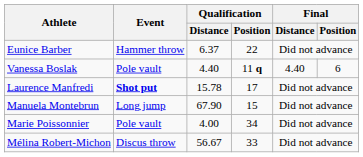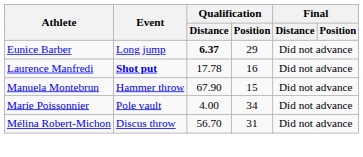 <table class=wikitable style="font-size:90%">
 <tr>
 <th rowspan="2">Athlete</th>
 <th rowspan="2">Event</th>
 <th colspan="2">Qualification</th>
 <th colspan="2">Final</th>
 </tr>
 <tr style="font-size:95%">
 <th>Distance</th>
 <th>Position</th>
 <th>Distance</th>
 <th>Position</th>
 </tr>
 <tr align=center>
 <td align=left><a href='#'>Eunice Barber</a></td>
-<td align=left><a href='#'>Hammer throw</a></td>
-<td>6.37</td>
-<td>22</td>
+<td align=left><a href='#'>Long jump</a></td>
+<td><strong>6.37</strong></td>
+<td>29</td>
 <td colspan=2>Did not advance</td>
-</tr>
-<tr align=center>
-<td align=left><a href='#'>Vanessa Boslak</a></td>
-<td align=left><a href='#'>Pole vault</a></td>
-<td>4.40</td>
-<td>11 <strong>q</strong></td>
-<td>4.40</td>
-<td>6</td>
 </tr>
 <tr align=center>
 <td align=left><a href='#'>Laurence Manfredi</a></td>
 <td align=left><strong><a href='#'>Shot put</a></strong></td>
-<td>15.78</td>
-<td>17</td>
+<td>17.78</td>
+<td>16</td>
 <td colspan=2>Did not advance</td>
 </tr>
 <tr align=center>
 <td align=left><a href='#'>Manuela Montebrun</a></td>
-<td align=left><a href='#'>Long jump</a></td>
+<td align=left><a href='#'>Hammer throw</a></td>
 <td>67.90</td>
 <td>15</td>
 <td colspan=2>Did not advance</td>
 </tr>
 <tr align=center>
 <td align=left><a href='#'>Marie Poissonnier</a></td>
 <td align=left><a href='#'>Pole vault</a></td>
 <td>4.00</td>
 <td>34</td>
 <td colspan=2>Did not advance</td>
 </tr>
 <tr align=center>
 <td align=left><a href='#'>Mélina Robert-Michon</a></td>
 <td align=left><a href='#'>Discus throw</a></td>
-<td>56.67</td>
-<td>33</td>
+<td>56.70</td>
+<td>31</td>
 <td colspan=2>Did not advance</td>
 </tr>
 </table>
